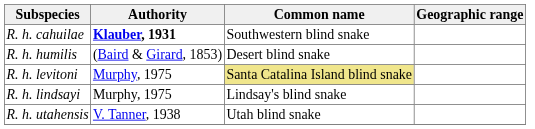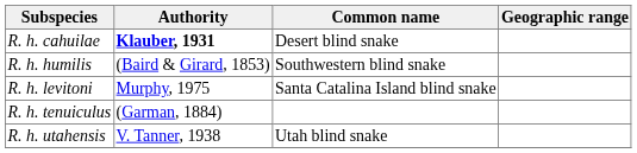 <table cellspacing=0 cellpadding=2 border=1 style="border-collapse: collapse;">
 <tr>
 <th bgcolor="#f0f0f0">Subspecies</th>
 <th bgcolor="#f0f0f0">Authority</th>
 <th bgcolor="#f0f0f0">Common name</th>
 <th bgcolor="#f0f0f0">Geographic range</th>
 </tr>
 <tr>
 <td><em>R. h. cahuilae</em></td>
 <td><strong><a href='#'>Klauber</a>, 1931</strong></td>
-<td>Southwestern blind snake</td>
+<td>Desert blind snake</td>
 <td></td>
 </tr>
 <tr>
 <td><em>R. h. humilis</em></td>
 <td>(<a href='#'>Baird</a> & <a href='#'>Girard</a>, 1853)</td>
-<td>Desert blind snake</td>
+<td>Southwestern blind snake</td>
 <td></td>
 </tr>
 <tr>
 <td><em>R. h. levitoni</em></td>
 <td><a href='#'>Murphy</a>, 1975</td>
-<td style="background: khaki;">Santa Catalina Island blind snake</td>
+<td>Santa Catalina Island blind snake</td>
 <td></td>
 </tr>
 <tr>
-<td><em>R. h. lindsayi</em></td>
-<td>Murphy, 1975</td>
-<td>Lindsay's blind snake</td>
+<td><em>R. h. tenuiculus</em></td>
+<td>(<a href='#'>Garman</a>, 1884)</td>
+<td></td>
 <td></td>
 </tr>
 <tr>
 <td><em>R. h. utahensis</em></td>
 <td><a href='#'>V. Tanner</a>, 1938</td>
 <td>Utah blind snake</td>
 <td></td>
 </tr>
 <tr>
 </tr>
 </table>
